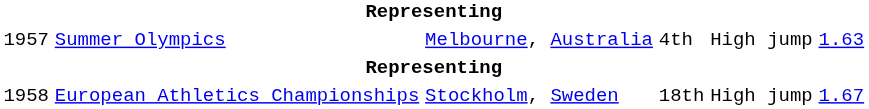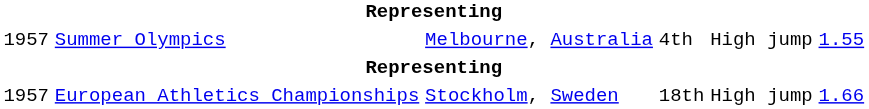 <table>
 <tr>
 <th colspan="6">Representing </th>
 </tr>
 <tr>
 <td>1957</td>
 <td><a href='#'>Summer Olympics</a></td>
 <td><a href='#'>Melbourne</a>, <a href='#'>Australia</a></td>
 <td>4th</td>
 <td>High jump</td>
-<td><a href='#'>1.63</a></td>
+<td><a href='#'>1.55</a></td>
 </tr>
 <tr>
 <th colspan="6">Representing </th>
 </tr>
 <tr>
-<td>1958</td>
+<td>1957</td>
 <td><a href='#'>European Athletics Championships</a></td>
 <td><a href='#'>Stockholm</a>, <a href='#'>Sweden</a></td>
 <td>18th</td>
 <td>High jump</td>
-<td><a href='#'>1.67</a></td>
+<td><a href='#'>1.66</a></td>
 </tr>
 </table>
